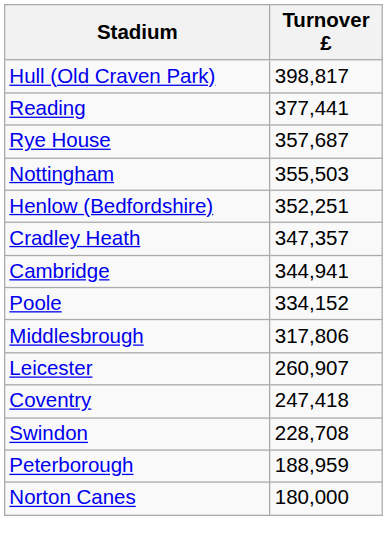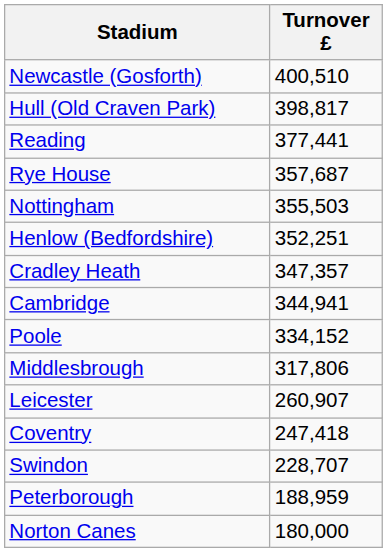 <table class="wikitable">
 <tr>
 <th width=200>Stadium</th>
 <th width=80>Turnover £</th>
+</tr>
+<tr>
+<td><a href='#'>Newcastle (Gosforth)</a></td>
+<td>400,510</td>
 </tr>
 <tr>
 <td><a href='#'>Hull (Old Craven Park)</a></td>
 <td>398,817</td>
 </tr>
 <tr>
 <td><a href='#'>Reading</a></td>
 <td>377,441</td>
 </tr>
 <tr>
 <td><a href='#'>Rye House</a></td>
 <td>357,687</td>
 </tr>
 <tr>
 <td><a href='#'>Nottingham</a></td>
 <td>355,503</td>
 </tr>
 <tr>
 <td><a href='#'>Henlow (Bedfordshire)</a></td>
 <td>352,251</td>
 </tr>
 <tr>
 <td><a href='#'>Cradley Heath</a></td>
 <td>347,357</td>
 </tr>
 <tr>
 <td><a href='#'>Cambridge</a></td>
 <td>344,941</td>
 </tr>
 <tr>
 <td><a href='#'>Poole</a></td>
 <td>334,152</td>
 </tr>
 <tr>
 <td><a href='#'>Middlesbrough</a></td>
 <td>317,806</td>
 </tr>
 <tr>
 <td><a href='#'>Leicester</a></td>
 <td>260,907</td>
 </tr>
 <tr>
 <td><a href='#'>Coventry</a></td>
 <td>247,418</td>
 </tr>
 <tr>
 <td><a href='#'>Swindon</a></td>
-<td>228,708</td>
+<td>228,707</td>
 </tr>
 <tr>
 <td><a href='#'>Peterborough</a></td>
 <td>188,959</td>
 </tr>
 <tr>
 <td><a href='#'>Norton Canes</a></td>
 <td>180,000</td>
 </tr>
 </table>
